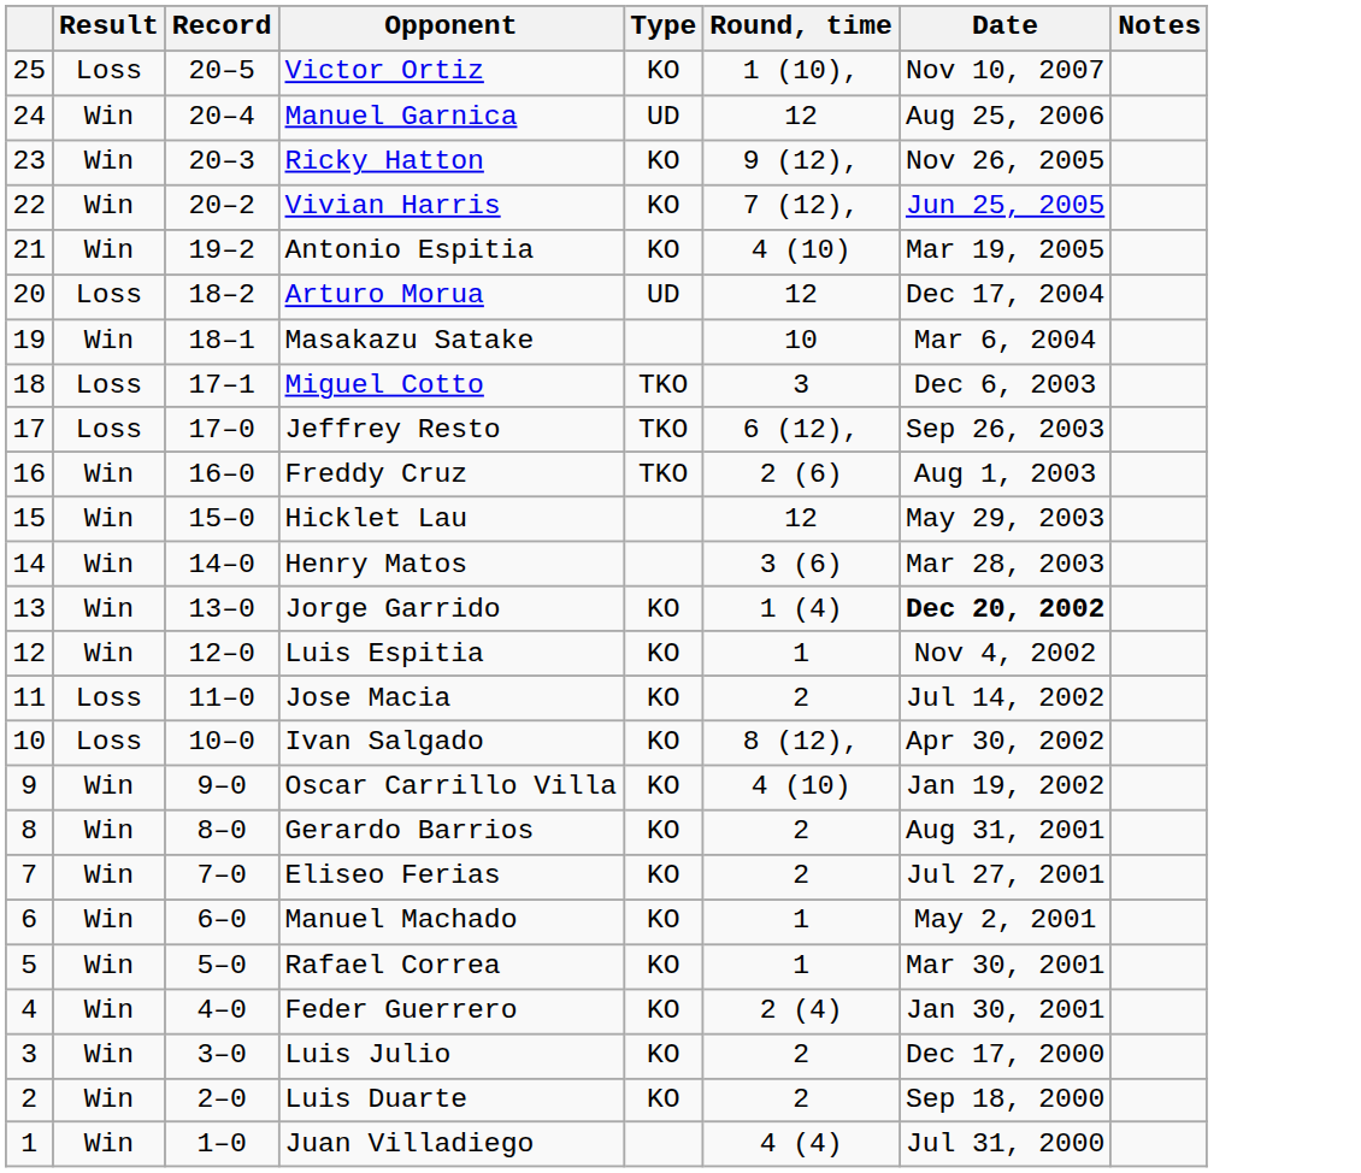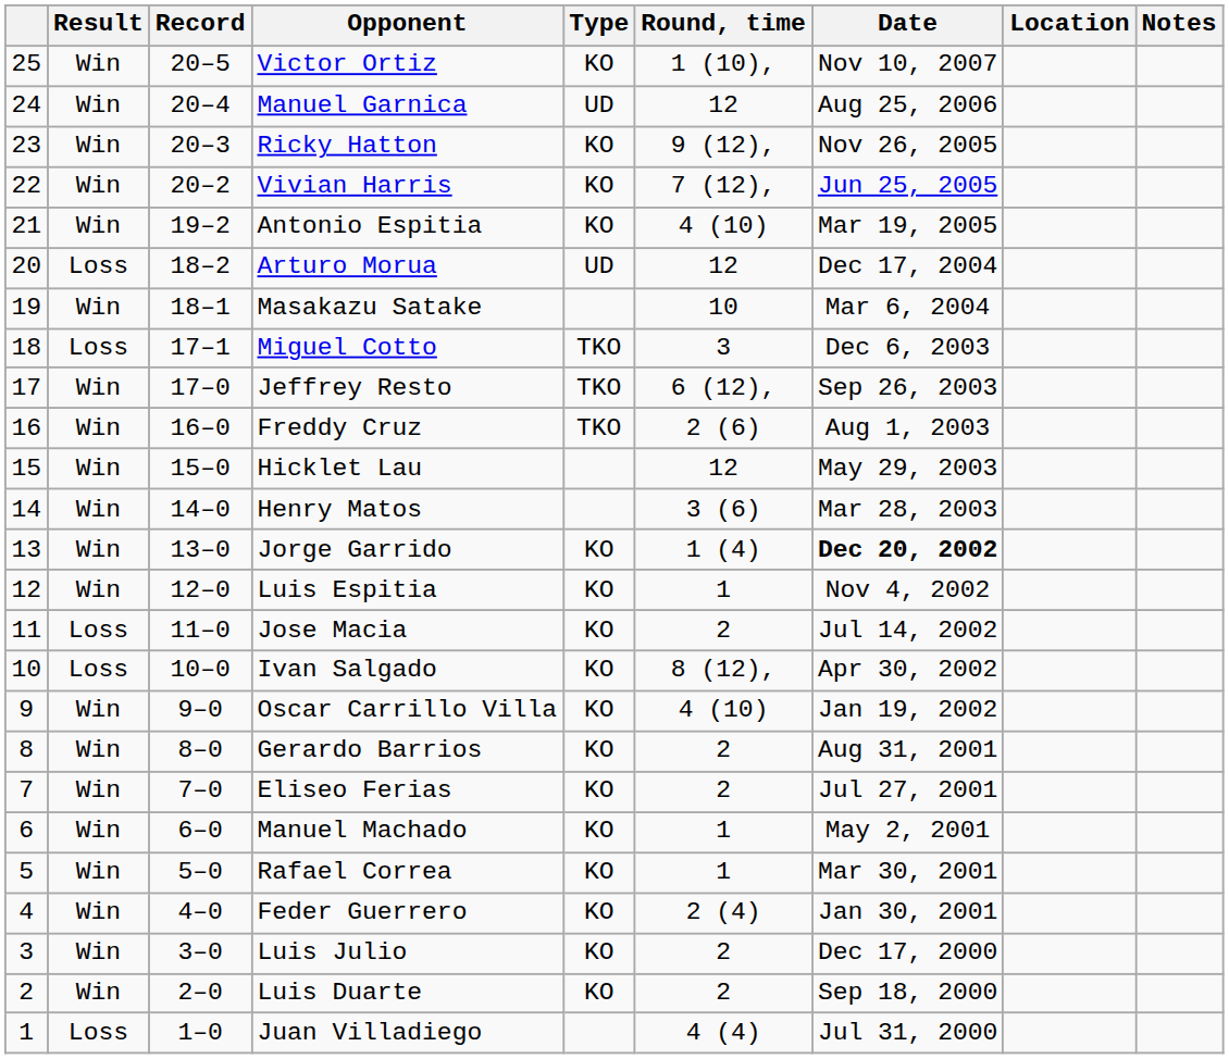 <table class="wikitable" style="text-align:center; font-size:95%">
 <tr>
 <th></th>
 <th>Result</th>
 <th>Record</th>
 <th>Opponent</th>
 <th>Type</th>
 <th>Round, time</th>
 <th>Date</th>
+<th>Location</th>
 <th>Notes</th>
 </tr>
 <tr>
 <td>25</td>
-<td>Loss</td>
+<td>Win</td>
 <td>20–5</td>
 <td style="text-align:left;"><a href='#'>Victor Ortiz</a></td>
 <td>KO</td>
 <td>1 (10), </td>
 <td>Nov 10, 2007</td>
+<td style="text-align:left;"></td>
 <td></td>
 </tr>
 <tr>
 <td>24</td>
 <td>Win</td>
 <td>20–4</td>
 <td style="text-align:left;"><a href='#'>Manuel Garnica</a></td>
 <td>UD</td>
 <td>12</td>
 <td>Aug 25, 2006</td>
 <td style="text-align:left;"></td>
+<td style="text-align:left;"></td>
 </tr>
 <tr>
 <td>23</td>
 <td>Win</td>
 <td>20–3</td>
 <td style="text-align:left;"><a href='#'>Ricky Hatton</a></td>
 <td>KO</td>
 <td>9 (12), </td>
 <td>Nov 26, 2005</td>
+<td style="text-align:left;"></td>
 <td style="text-align:left;"></td>
 </tr>
 <tr>
 <td>22</td>
 <td>Win</td>
 <td>20–2</td>
 <td style="text-align:left;"><a href='#'>Vivian Harris</a></td>
 <td>KO</td>
 <td>7 (12), </td>
 <td><a href='#'>Jun 25, 2005</a></td>
 <td style="text-align:left;"></td>
+<td style="text-align:left;"></td>
 </tr>
 <tr>
 <td>21</td>
 <td>Win</td>
 <td>19–2</td>
 <td style="text-align:left;">Antonio Espitia</td>
 <td>KO</td>
 <td>4 (10)</td>
 <td>Mar 19, 2005</td>
+<td style="text-align:left;"></td>
 <td></td>
 </tr>
 <tr>
 <td>20</td>
 <td>Loss</td>
 <td>18–2</td>
 <td style="text-align:left;"><a href='#'>Arturo Morua</a></td>
 <td>UD</td>
 <td>12</td>
 <td>Dec 17, 2004</td>
 <td style="text-align:left;"></td>
+<td style="text-align:left;"></td>
 </tr>
 <tr>
 <td>19</td>
 <td>Win</td>
 <td>18–1</td>
 <td style="text-align:left;">Masakazu Satake</td>
 <td></td>
 <td>10</td>
 <td>Mar 6, 2004</td>
+<td style="text-align:left;"></td>
 <td></td>
 </tr>
 <tr>
 <td>18</td>
 <td>Loss</td>
 <td>17–1</td>
 <td style="text-align:left;"><a href='#'>Miguel Cotto</a></td>
 <td>TKO</td>
 <td>3</td>
 <td>Dec 6, 2003</td>
 <td style="text-align:left;"></td>
+<td style="text-align:left;"></td>
 </tr>
 <tr>
 <td>17</td>
-<td>Loss</td>
+<td>Win</td>
 <td>17–0</td>
 <td style="text-align:left;">Jeffrey Resto</td>
 <td>TKO</td>
 <td>6 (12), </td>
 <td>Sep 26, 2003</td>
+<td style="text-align:left;"></td>
 <td style="text-align:left;"></td>
 </tr>
 <tr>
 <td>16</td>
 <td>Win</td>
 <td>16–0</td>
 <td style="text-align:left;">Freddy Cruz</td>
 <td>TKO</td>
 <td>2 (6)</td>
 <td>Aug 1, 2003</td>
+<td style="text-align:left;"></td>
 <td></td>
 </tr>
 <tr>
 <td>15</td>
 <td>Win</td>
 <td>15–0</td>
 <td style="text-align:left;">Hicklet Lau</td>
 <td></td>
 <td>12</td>
 <td>May 29, 2003</td>
 <td style="text-align:left;"></td>
+<td style="text-align:left;"></td>
 </tr>
 <tr>
 <td>14</td>
 <td>Win</td>
 <td>14–0</td>
 <td style="text-align:left;">Henry Matos</td>
 <td></td>
 <td>3 (6)</td>
 <td>Mar 28, 2003</td>
+<td style="text-align:left;"></td>
 <td></td>
 </tr>
 <tr>
 <td>13</td>
 <td>Win</td>
 <td>13–0</td>
 <td style="text-align:left;">Jorge Garrido</td>
 <td>KO</td>
 <td>1 (4)</td>
 <td><strong>Dec 20, 2002</strong></td>
+<td style="text-align:left;"></td>
 <td></td>
 </tr>
 <tr>
 <td>12</td>
 <td>Win</td>
 <td>12–0</td>
 <td style="text-align:left;">Luis Espitia</td>
 <td>KO</td>
 <td>1</td>
 <td>Nov 4, 2002</td>
+<td style="text-align:left;"></td>
 <td></td>
 </tr>
 <tr>
 <td>11</td>
 <td>Loss</td>
 <td>11–0</td>
 <td style="text-align:left;">Jose Macia</td>
 <td>KO</td>
 <td>2</td>
 <td>Jul 14, 2002</td>
+<td style="text-align:left;"></td>
 <td></td>
 </tr>
 <tr>
 <td>10</td>
 <td>Loss</td>
 <td>10–0</td>
 <td style="text-align:left;">Ivan Salgado</td>
 <td>KO</td>
 <td>8 (12), </td>
 <td>Apr 30, 2002</td>
+<td style="text-align:left;"></td>
 <td></td>
 </tr>
 <tr>
 <td>9</td>
 <td>Win</td>
 <td>9–0</td>
 <td style="text-align:left;">Oscar Carrillo Villa</td>
 <td>KO</td>
 <td>4 (10)</td>
 <td>Jan 19, 2002</td>
+<td style="text-align:left;"></td>
 <td></td>
 </tr>
 <tr>
 <td>8</td>
 <td>Win</td>
 <td>8–0</td>
 <td style="text-align:left;">Gerardo Barrios</td>
 <td>KO</td>
 <td>2</td>
 <td>Aug 31, 2001</td>
+<td style="text-align:left;"></td>
 <td></td>
 </tr>
 <tr>
 <td>7</td>
 <td>Win</td>
 <td>7–0</td>
 <td style="text-align:left;">Eliseo Ferias</td>
 <td>KO</td>
 <td>2</td>
 <td>Jul 27, 2001</td>
+<td style="text-align:left;"></td>
 <td></td>
 </tr>
 <tr>
 <td>6</td>
 <td>Win</td>
 <td>6–0</td>
 <td style="text-align:left;">Manuel Machado</td>
 <td>KO</td>
 <td>1</td>
 <td>May 2, 2001</td>
+<td style="text-align:left;"></td>
 <td></td>
 </tr>
 <tr>
 <td>5</td>
 <td>Win</td>
 <td>5–0</td>
 <td style="text-align:left;">Rafael Correa</td>
 <td>KO</td>
 <td>1</td>
 <td>Mar 30, 2001</td>
+<td style="text-align:left;"></td>
 <td></td>
 </tr>
 <tr>
 <td>4</td>
 <td>Win</td>
 <td>4–0</td>
 <td style="text-align:left;">Feder Guerrero</td>
 <td>KO</td>
 <td>2 (4)</td>
 <td>Jan 30, 2001</td>
+<td style="text-align:left;"></td>
 <td></td>
 </tr>
 <tr>
 <td>3</td>
 <td>Win</td>
 <td>3–0</td>
 <td style="text-align:left;">Luis Julio</td>
 <td>KO</td>
 <td>2</td>
 <td>Dec 17, 2000</td>
+<td style="text-align:left;"></td>
 <td></td>
 </tr>
 <tr>
 <td>2</td>
 <td>Win</td>
 <td>2–0</td>
 <td style="text-align:left;">Luis Duarte</td>
 <td>KO</td>
 <td>2</td>
 <td>Sep 18, 2000</td>
+<td style="text-align:left;"></td>
 <td></td>
 </tr>
 <tr>
 <td>1</td>
-<td>Win</td>
+<td>Loss</td>
 <td>1–0</td>
 <td style="text-align:left;">Juan Villadiego</td>
 <td></td>
 <td>4 (4)</td>
 <td>Jul 31, 2000</td>
+<td style="text-align:left;"></td>
 <td></td>
 </tr>
 </table>
